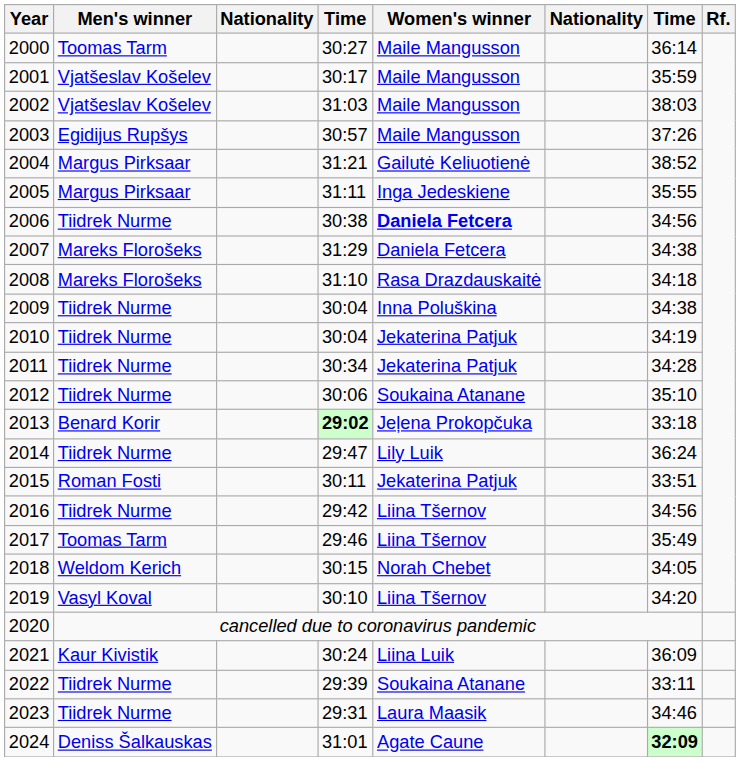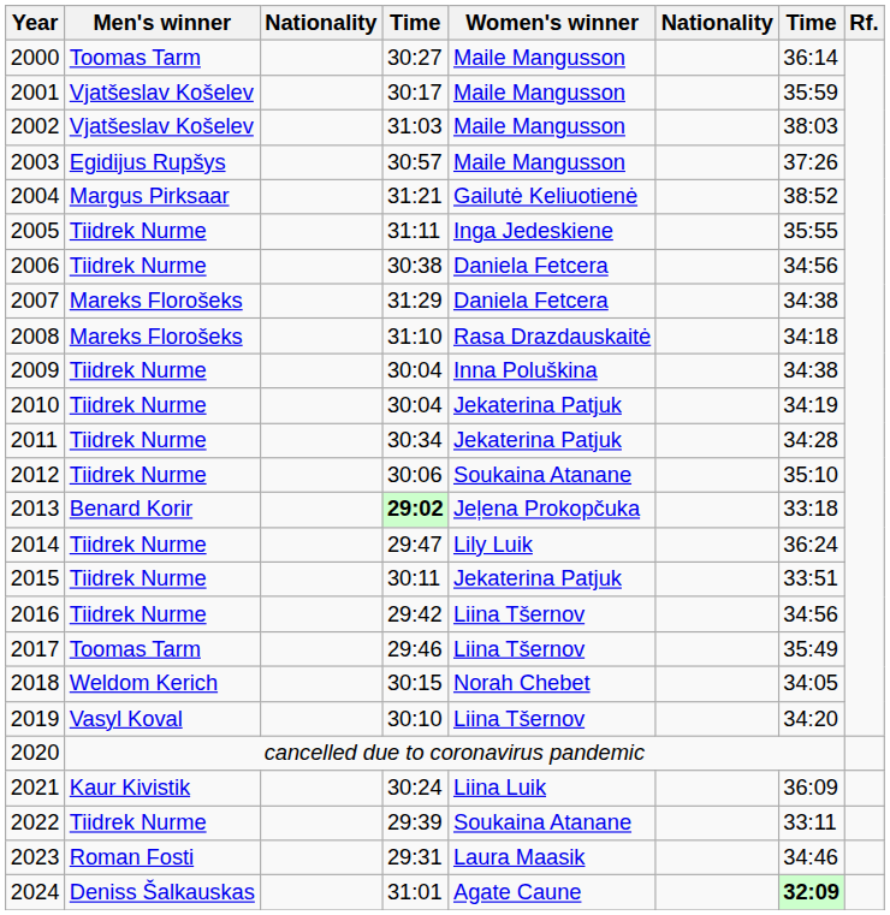 <table class="wikitable sortable">
 <tr>
 <th>Year</th>
 <th>Men's winner</th>
 <th>Nationality</th>
 <th>Time</th>
 <th>Women's winner</th>
 <th>Nationality</th>
 <th>Time</th>
 <th class="unsortable">Rf.</th>
 </tr>
 <tr>
 <td>2000</td>
 <td><a href='#'>Toomas Tarm</a></td>
 <td></td>
 <td>30:27</td>
 <td><a href='#'>Maile Mangusson</a></td>
 <td></td>
 <td>36:14</td>
 </tr>
 <tr>
 <td>2001</td>
 <td><a href='#'>Vjatšeslav Košelev</a></td>
 <td></td>
 <td>30:17</td>
 <td><a href='#'>Maile Mangusson</a></td>
 <td></td>
 <td>35:59</td>
 </tr>
 <tr>
 <td>2002</td>
 <td><a href='#'>Vjatšeslav Košelev</a></td>
 <td></td>
 <td>31:03</td>
 <td><a href='#'>Maile Mangusson</a></td>
 <td></td>
 <td>38:03</td>
 </tr>
 <tr>
 <td>2003</td>
 <td><a href='#'>Egidijus Rupšys</a></td>
 <td></td>
 <td>30:57</td>
 <td><a href='#'>Maile Mangusson</a></td>
 <td></td>
 <td>37:26</td>
 </tr>
 <tr>
 <td>2004</td>
 <td><a href='#'>Margus Pirksaar</a></td>
 <td></td>
 <td>31:21</td>
 <td><a href='#'>Gailutė Keliuotienė</a></td>
 <td></td>
 <td>38:52</td>
 </tr>
 <tr>
 <td>2005</td>
-<td><a href='#'>Margus Pirksaar</a></td>
+<td><a href='#'>Tiidrek Nurme</a></td>
 <td></td>
 <td>31:11</td>
 <td><a href='#'>Inga Jedeskiene</a></td>
 <td></td>
 <td>35:55</td>
 </tr>
 <tr>
 <td>2006</td>
 <td><a href='#'>Tiidrek Nurme</a></td>
 <td></td>
 <td>30:38</td>
-<td><strong><a href='#'>Daniela Fetcera</a></strong></td>
+<td><a href='#'>Daniela Fetcera</a></td>
 <td></td>
 <td>34:56</td>
 </tr>
 <tr>
 <td>2007</td>
 <td><a href='#'>Mareks Florošeks</a></td>
 <td></td>
 <td>31:29</td>
 <td><a href='#'>Daniela Fetcera</a></td>
 <td></td>
 <td>34:38</td>
 </tr>
 <tr>
 <td>2008</td>
 <td><a href='#'>Mareks Florošeks</a></td>
 <td></td>
 <td>31:10</td>
 <td><a href='#'>Rasa Drazdauskaitė</a></td>
 <td></td>
 <td>34:18</td>
 </tr>
 <tr>
 <td>2009</td>
 <td><a href='#'>Tiidrek Nurme</a></td>
 <td></td>
 <td>30:04</td>
 <td><a href='#'>Inna Poluškina</a></td>
 <td></td>
 <td>34:38</td>
 </tr>
 <tr>
 <td>2010</td>
 <td><a href='#'>Tiidrek Nurme</a></td>
 <td></td>
 <td>30:04</td>
 <td><a href='#'>Jekaterina Patjuk</a></td>
 <td></td>
 <td>34:19</td>
 </tr>
 <tr>
 <td>2011</td>
 <td><a href='#'>Tiidrek Nurme</a></td>
 <td></td>
 <td>30:34</td>
 <td><a href='#'>Jekaterina Patjuk</a></td>
 <td></td>
 <td>34:28</td>
 </tr>
 <tr>
 <td>2012</td>
 <td><a href='#'>Tiidrek Nurme</a></td>
 <td></td>
 <td>30:06</td>
 <td><a href='#'>Soukaina Atanane</a></td>
 <td></td>
 <td>35:10</td>
 </tr>
 <tr>
 <td>2013</td>
 <td><a href='#'>Benard Korir</a></td>
 <td></td>
 <td bgcolor="#CCFFCC"><strong>29:02</strong></td>
 <td><a href='#'>Jeļena Prokopčuka</a></td>
 <td></td>
 <td>33:18</td>
 </tr>
 <tr>
 <td>2014</td>
 <td><a href='#'>Tiidrek Nurme</a></td>
 <td></td>
 <td>29:47</td>
 <td><a href='#'>Lily Luik</a></td>
 <td></td>
 <td>36:24</td>
 </tr>
 <tr>
 <td>2015</td>
-<td><a href='#'>Roman Fosti</a></td>
+<td><a href='#'>Tiidrek Nurme</a></td>
 <td></td>
 <td>30:11</td>
 <td><a href='#'>Jekaterina Patjuk</a></td>
 <td></td>
 <td>33:51</td>
 </tr>
 <tr>
 <td>2016</td>
 <td><a href='#'>Tiidrek Nurme</a></td>
 <td></td>
 <td>29:42</td>
 <td><a href='#'>Liina Tšernov</a></td>
 <td></td>
 <td>34:56</td>
 </tr>
 <tr>
 <td>2017</td>
 <td><a href='#'>Toomas Tarm</a></td>
 <td></td>
 <td>29:46</td>
 <td><a href='#'>Liina Tšernov</a></td>
 <td></td>
 <td>35:49</td>
 </tr>
 <tr>
 <td>2018</td>
 <td><a href='#'>Weldom Kerich</a></td>
 <td></td>
 <td>30:15</td>
 <td><a href='#'>Norah Chebet</a></td>
 <td></td>
 <td>34:05</td>
 </tr>
 <tr>
 <td>2019</td>
 <td><a href='#'>Vasyl Koval</a></td>
 <td></td>
 <td>30:10</td>
 <td><a href='#'>Liina Tšernov</a></td>
 <td></td>
 <td>34:20</td>
 </tr>
 <tr>
 <td>2020</td>
 <td colspan="6" align="center"><em>cancelled due to coronavirus pandemic</em></td>
 <td></td>
 </tr>
 <tr>
 <td>2021</td>
 <td><a href='#'>Kaur Kivistik</a></td>
 <td></td>
 <td>30:24</td>
 <td><a href='#'>Liina Luik</a></td>
 <td></td>
 <td>36:09</td>
 <td></td>
 </tr>
 <tr>
 <td>2022</td>
 <td><a href='#'>Tiidrek Nurme</a></td>
 <td></td>
 <td>29:39</td>
 <td><a href='#'>Soukaina Atanane</a></td>
 <td></td>
 <td>33:11</td>
 <td></td>
 </tr>
 <tr>
 <td>2023</td>
-<td><a href='#'>Tiidrek Nurme</a></td>
+<td><a href='#'>Roman Fosti</a></td>
 <td></td>
 <td>29:31</td>
 <td><a href='#'>Laura Maasik</a></td>
 <td></td>
 <td>34:46</td>
 <td></td>
 </tr>
 <tr>
 <td>2024</td>
 <td><a href='#'>Deniss Šalkauskas</a></td>
 <td></td>
 <td>31:01</td>
 <td><a href='#'>Agate Caune</a></td>
 <td></td>
 <td bgcolor="#CCFFCC"><strong>32:09</strong></td>
 <td></td>
 </tr>
 </table>
